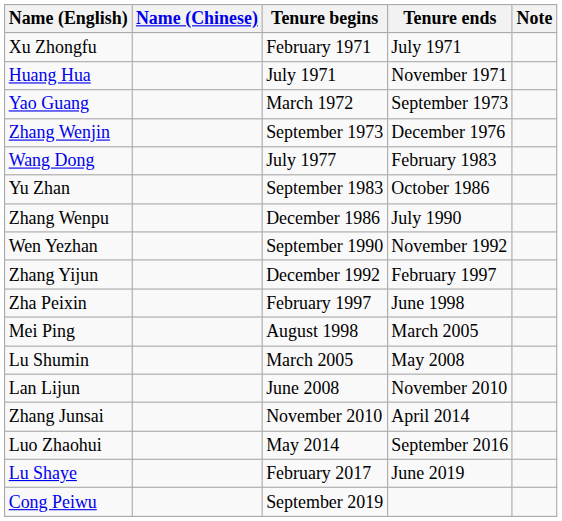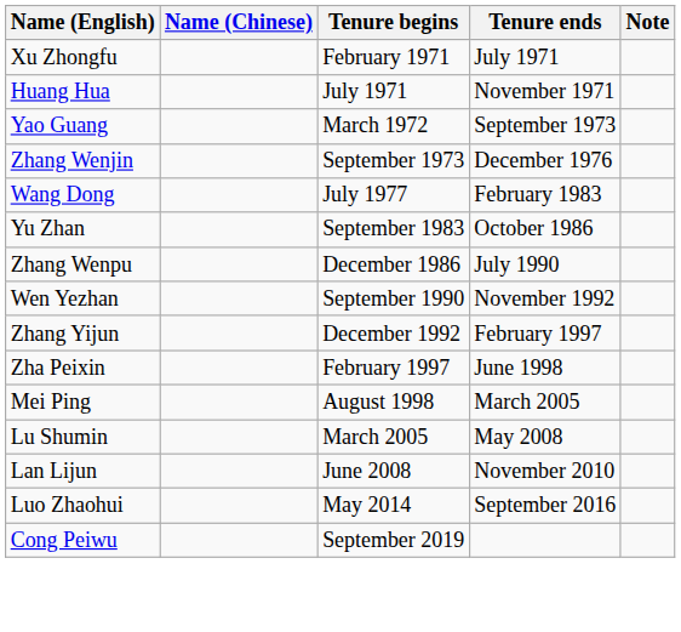 <table class="wikitable">
 <tr>
 <th>Name (English)</th>
 <th><a href='#'>Name (Chinese)</a></th>
 <th>Tenure begins</th>
 <th>Tenure ends</th>
 <th>Note</th>
 </tr>
 <tr>
 <td>Xu Zhongfu</td>
 <td></td>
 <td>February 1971</td>
 <td>July 1971</td>
 <td></td>
 </tr>
 <tr>
 <td><a href='#'>Huang Hua</a></td>
 <td></td>
 <td>July 1971</td>
 <td>November 1971</td>
 <td></td>
 </tr>
 <tr>
 <td><a href='#'>Yao Guang</a></td>
 <td></td>
 <td>March 1972</td>
 <td>September 1973</td>
 <td></td>
 </tr>
 <tr>
 <td><a href='#'>Zhang Wenjin</a></td>
 <td></td>
 <td>September 1973</td>
 <td>December 1976</td>
 <td></td>
 </tr>
 <tr>
 <td><a href='#'>Wang Dong</a></td>
 <td></td>
 <td>July 1977</td>
 <td>February 1983</td>
 <td></td>
 </tr>
 <tr>
 <td>Yu Zhan</td>
 <td></td>
 <td>September 1983</td>
 <td>October 1986</td>
 <td></td>
 </tr>
 <tr>
 <td>Zhang Wenpu</td>
 <td></td>
 <td>December 1986</td>
 <td>July 1990</td>
 <td></td>
 </tr>
 <tr>
 <td>Wen Yezhan</td>
 <td></td>
 <td>September 1990</td>
 <td>November 1992</td>
 <td></td>
 </tr>
 <tr>
 <td>Zhang Yijun</td>
 <td></td>
 <td>December 1992</td>
 <td>February 1997</td>
 <td></td>
 </tr>
 <tr>
 <td>Zha Peixin</td>
 <td></td>
 <td>February 1997</td>
 <td>June 1998</td>
 <td></td>
 </tr>
 <tr>
 <td>Mei Ping</td>
 <td></td>
 <td>August 1998</td>
 <td>March 2005</td>
 <td></td>
 </tr>
 <tr>
 <td>Lu Shumin</td>
 <td></td>
 <td>March 2005</td>
 <td>May 2008</td>
 <td></td>
 </tr>
 <tr>
 <td>Lan Lijun</td>
 <td></td>
 <td>June 2008</td>
 <td>November 2010</td>
 <td></td>
 </tr>
 <tr>
-<td>Zhang Junsai</td>
-<td></td>
-<td>November 2010</td>
-<td>April 2014</td>
-<td></td>
-</tr>
-<tr>
 <td>Luo Zhaohui</td>
 <td></td>
 <td>May 2014</td>
 <td>September 2016</td>
-<td></td>
-</tr>
-<tr>
-<td><a href='#'>Lu Shaye</a></td>
-<td></td>
-<td>February 2017</td>
-<td>June 2019</td>
 <td></td>
 </tr>
 <tr>
 <td><a href='#'>Cong Peiwu</a></td>
 <td></td>
 <td>September 2019</td>
 <td></td>
 <td></td>
 </tr>
 </table>
